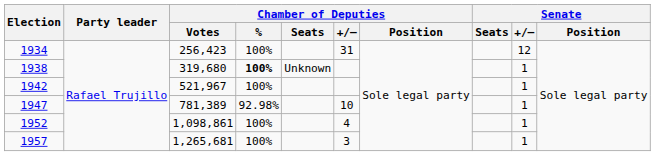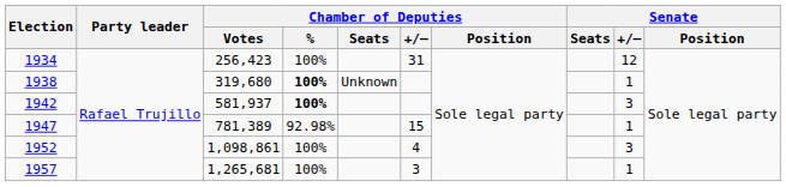 <table class=wikitable style=text-align:center>
 <tr>
 <th rowspan="2">Election</th>
 <th rowspan="2">Party leader</th>
 <th colspan="5"><a href='#'>Chamber of Deputies</a></th>
 <th colspan="3"><a href='#'>Senate</a></th>
 </tr>
 <tr>
 <th>Votes</th>
 <th>%</th>
 <th>Seats</th>
 <th>+/–</th>
 <th>Position</th>
 <th>Seats</th>
 <th>+/–</th>
 <th>Position</th>
 </tr>
 <tr>
 <td><a href='#'>1934</a></td>
 <td rowspan=6><a href='#'>Rafael Trujillo</a></td>
 <td>256,423</td>
 <td>100%</td>
 <td></td>
 <td> 31</td>
 <td rowspan="6">Sole legal party</td>
 <td></td>
 <td> 12</td>
 <td rowspan="6">Sole legal party</td>
 </tr>
 <tr>
 <td><a href='#'>1938</a></td>
 <td>319,680</td>
 <td><strong>100%</strong></td>
 <td>Unknown</td>
 <td></td>
 <td></td>
 <td> 1</td>
 </tr>
 <tr>
 <td><a href='#'>1942</a></td>
-<td>521,967</td>
-<td>100%</td>
+<td>581,937</td>
+<td><strong>100%</strong></td>
 <td></td>
 <td></td>
 <td></td>
-<td> 1</td>
+<td> 3</td>
 </tr>
 <tr>
 <td><a href='#'>1947</a></td>
 <td>781,389</td>
 <td>92.98%</td>
 <td></td>
-<td> 10</td>
+<td> 15</td>
 <td></td>
 <td> 1</td>
 </tr>
 <tr>
 <td><a href='#'>1952</a></td>
 <td>1,098,861</td>
 <td>100%</td>
 <td></td>
 <td> 4</td>
 <td></td>
-<td> 1</td>
+<td> 3</td>
 </tr>
 <tr>
 <td><a href='#'>1957</a></td>
 <td>1,265,681</td>
 <td>100%</td>
 <td></td>
 <td> 3</td>
 <td></td>
 <td> 1</td>
 </tr>
 </table>
